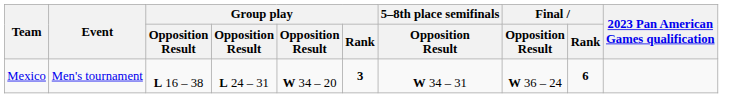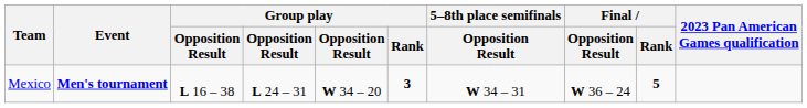 <table class="wikitable" style="text-align:center">
 <tr>
 <th rowspan="2">Team</th>
 <th rowspan="2">Event</th>
 <th colspan="4">Group play</th>
 <th>5–8th place semifinals</th>
 <th colspan="2">Final / </th>
 <th rowspan="2"><a href='#'>2023 Pan American <br> Games qualification</a></th>
 </tr>
 <tr>
 <th>Opposition<br>Result</th>
 <th>Opposition<br>Result</th>
 <th>Opposition<br>Result</th>
 <th>Rank</th>
 <th>Opposition<br>Result</th>
 <th>Opposition<br>Result</th>
 <th>Rank</th>
 </tr>
 <tr>
 <td align="left"><a href='#'>Mexico</a></td>
-<td align="left"><a href='#'>Men's tournament</a></td>
+<td align="left"><strong><a href='#'>Men's tournament</a></strong></td>
 <td><br><strong>L</strong> 16 – 38</td>
 <td><br><strong>L</strong> 24 – 31</td>
 <td><br><strong>W</strong> 34 – 20</td>
 <td><strong>3</strong></td>
 <td><br><strong>W</strong> 34 – 31</td>
 <td><br><strong>W</strong> 36 – 24</td>
-<td><strong>6</strong></td>
+<td><strong>5</strong></td>
 <td></td>
 </tr>
 </table>
